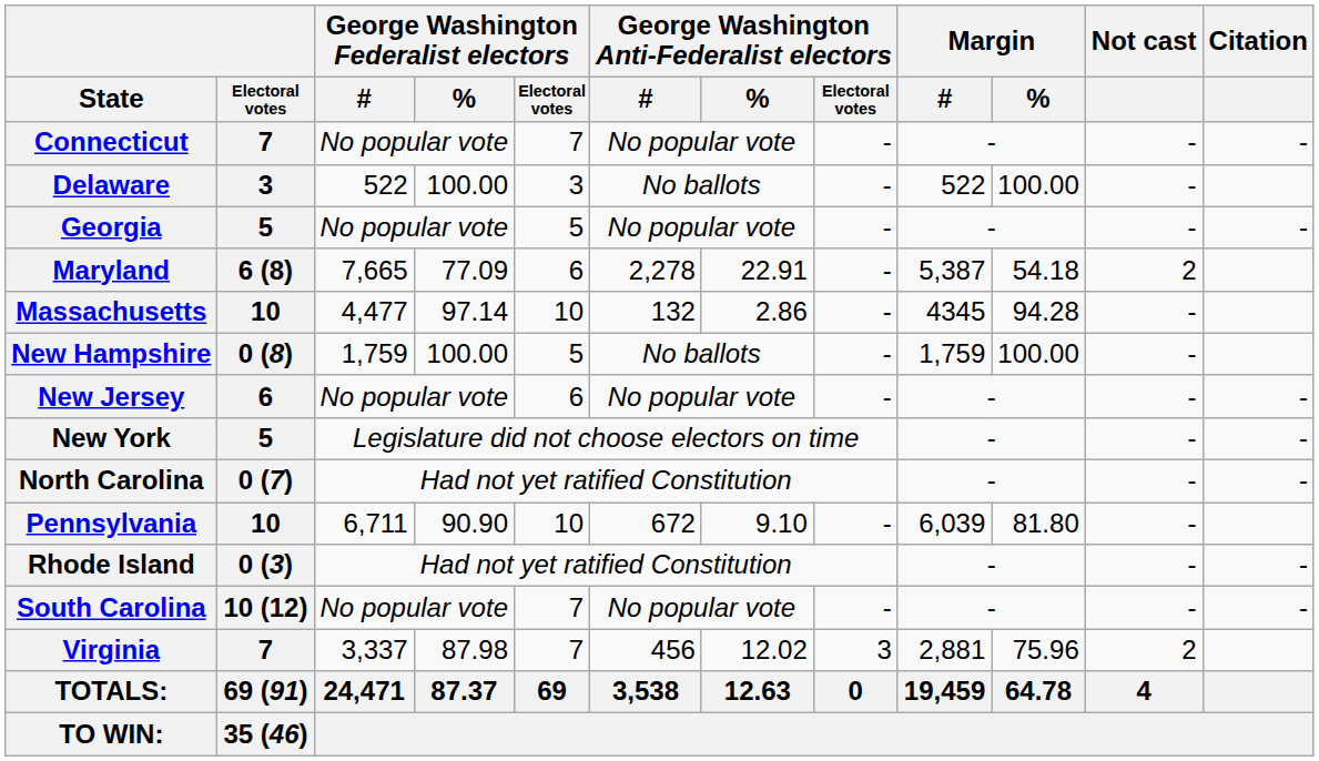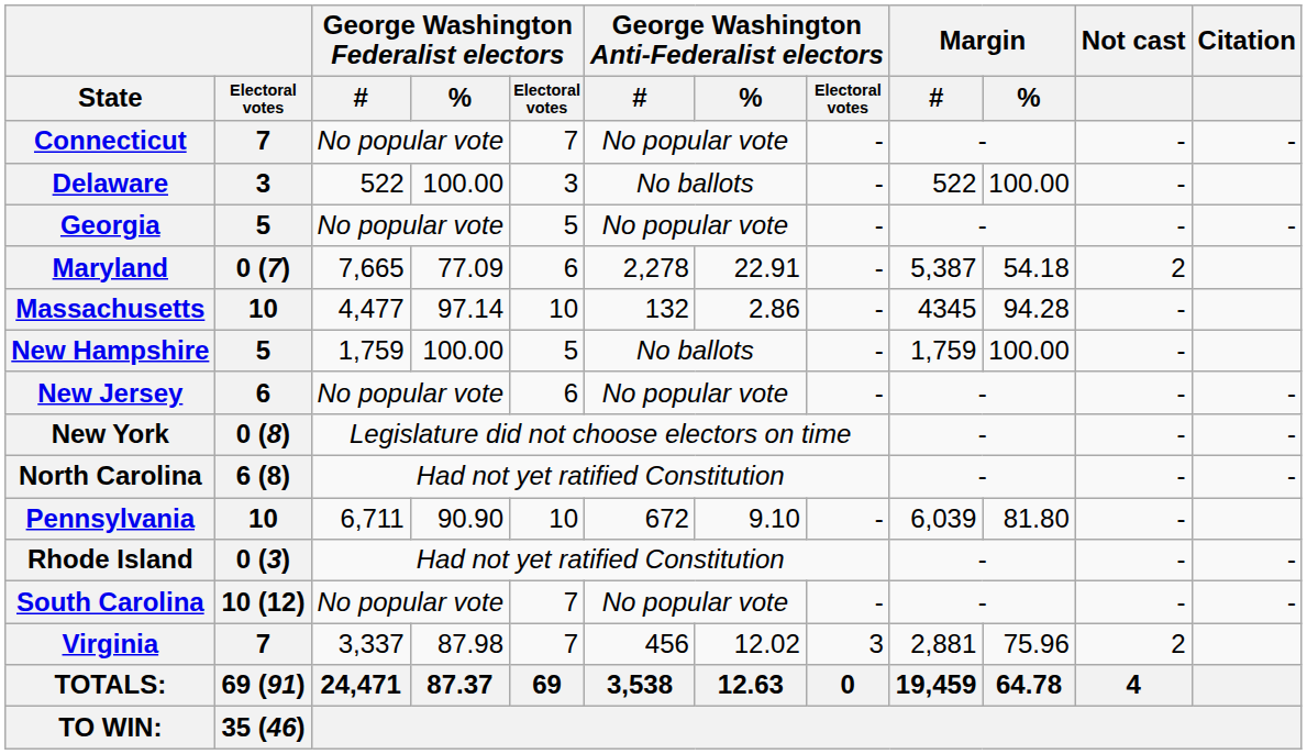 <table class="wikitable sortable" style="text-align:right">
 <tr>
 <th colspan="2"></th>
 <th colspan="3" style="text-align:center;">George Washington<br><em>Federalist electors</em></th>
 <th colspan="3" style="text-align:center;">George Washington<br><em>Anti-Federalist electors</em></th>
 <th colspan="2" style="text-align:center;">Margin</th>
 <th>Not cast</th>
 <th>Citation</th>
 </tr>
 <tr>
 <th align="center">State</th>
 <th style="text-align:center; font-size: 60%">Electoral<br>votes</th>
 <th align="center">#</th>
 <th align="center">%</th>
 <th style="text-align:center; font-size: 60%">Electoral<br>votes</th>
 <th align="center">#</th>
 <th align="center">%</th>
 <th style="text-align:center; font-size: 60%">Electoral<br>votes</th>
 <th align="center">#</th>
 <th align="center">%</th>
 <th></th>
 <th></th>
 </tr>
 <tr>
 <th style"text-align:left"><a href='#'>Connecticut</a></th>
 <th>7</th>
 <td colspan="2" style="text-align:center;"><em>No popular vote</em></td>
 <td>7</td>
 <td colspan="2" style="text-align:center;"><em>No popular vote</em></td>
 <td>-</td>
 <td colspan="2" style="text-align:center;">-</td>
 <td>-</td>
 <td>-</td>
 </tr>
 <tr>
 <th style"text-align:left"><a href='#'>Delaware</a></th>
 <th>3</th>
 <td>522</td>
 <td>100.00</td>
 <td>3</td>
 <td colspan="2" style="text-align:center;"><em>No ballots</em></td>
 <td>-</td>
 <td>522</td>
 <td>100.00</td>
 <td>-</td>
 <td></td>
 </tr>
 <tr>
 <th style"text-align:left"><a href='#'>Georgia</a></th>
 <th>5</th>
 <td colspan="2" style="text-align:center;"><em>No popular vote</em></td>
 <td>5</td>
 <td colspan="2" style="text-align:center;"><em>No popular vote</em></td>
 <td>-</td>
 <td colspan="2" style="text-align:center;">-</td>
 <td>-</td>
 <td>-</td>
 </tr>
 <tr>
 <th style"text-align:left"><a href='#'>Maryland</a></th>
-<th>6 (8)</th>
+<th>0 (<em>7</em>)</th>
 <td>7,665</td>
 <td>77.09</td>
 <td>6</td>
 <td>2,278</td>
 <td>22.91</td>
 <td>-</td>
 <td>5,387</td>
 <td>54.18</td>
 <td>2</td>
 <td></td>
 </tr>
 <tr>
 <th style"text-align:left"><a href='#'>Massachusetts</a></th>
 <th>10</th>
 <td>4,477</td>
 <td>97.14</td>
 <td>10</td>
 <td>132</td>
 <td>2.86</td>
 <td>-</td>
 <td>4345</td>
 <td>94.28</td>
 <td>-</td>
 <td></td>
 </tr>
 <tr>
 <th style"text-align:left"><a href='#'>New Hampshire</a></th>
-<th>0 (<em>8</em>)</th>
+<th>5</th>
 <td>1,759</td>
 <td>100.00</td>
 <td>5</td>
 <td colspan="2" style="text-align:center;"><em>No ballots</em></td>
 <td>-</td>
 <td>1,759</td>
 <td>100.00</td>
 <td>-</td>
 <td></td>
 </tr>
 <tr>
 <th style"text-align:left"><a href='#'>New Jersey</a></th>
 <th>6</th>
 <td colspan="2" style="text-align:center;"><em>No popular vote</em></td>
 <td>6</td>
 <td colspan="2" style="text-align:center;"><em>No popular vote</em></td>
 <td>-</td>
 <td colspan="2" style="text-align:center;">-</td>
 <td>-</td>
 <td>-</td>
 </tr>
 <tr>
 <th style"text-align:left">New York</th>
-<th>5</th>
+<th>0 (<em>8</em>)</th>
 <td colspan="6" style="text-align:center;"><em>Legislature did not choose electors on time</em></td>
 <td colspan="2" style="text-align:center;">-</td>
 <td>-</td>
 <td>-</td>
 </tr>
 <tr>
 <th style"text-align:left">North Carolina</th>
-<th>0 (<em>7</em>)</th>
+<th>6 (8)</th>
 <td colspan="6" style="text-align:center;"><em>Had not yet ratified Constitution</em></td>
 <td colspan="2" style="text-align:center;">-</td>
 <td>-</td>
 <td>-</td>
 </tr>
 <tr>
 <th style"text-align:left"><a href='#'>Pennsylvania</a></th>
 <th>10</th>
 <td>6,711</td>
 <td>90.90</td>
 <td>10</td>
 <td>672</td>
 <td>9.10</td>
 <td>-</td>
 <td>6,039</td>
 <td>81.80</td>
 <td>-</td>
 <td></td>
 </tr>
 <tr>
 <th style"text-align:left">Rhode Island</th>
 <th>0 (<em>3</em>)</th>
 <td colspan="6" style="text-align:center;"><em>Had not yet ratified Constitution</em></td>
 <td colspan="2" style="text-align:center;">-</td>
 <td>-</td>
 <td>-</td>
 </tr>
 <tr>
 <th style"text-align:left"><a href='#'>South Carolina</a></th>
 <th>10 (12)</th>
 <td colspan="2" style="text-align:center;"><em>No popular vote</em></td>
 <td>7</td>
 <td colspan="2" style="text-align:center;"><em>No popular vote</em></td>
 <td>-</td>
 <td colspan="2" style="text-align:center;">-</td>
 <td>-</td>
 <td>-</td>
 </tr>
 <tr>
 <th style"text-align:left"><a href='#'>Virginia</a></th>
 <th>7</th>
 <td>3,337</td>
 <td>87.98</td>
 <td>7</td>
 <td>456</td>
 <td>12.02</td>
 <td>3</td>
 <td>2,881</td>
 <td>75.96</td>
 <td>2</td>
 <td></td>
 </tr>
 <tr>
 <th>TOTALS:</th>
 <th>69 (<em>91</em>)</th>
 <th>24,471</th>
 <th>87.37</th>
 <th>69</th>
 <th>3,538</th>
 <th>12.63</th>
 <th>0</th>
 <th>19,459</th>
 <th>64.78</th>
 <th>4</th>
 <th></th>
 </tr>
 <tr>
 <th>TO WIN:</th>
 <th>35 (<em>46</em>)</th>
 <th colspan="12"></th>
 </tr>
 </table>
